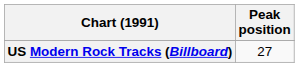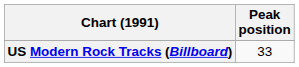 <table class="wikitable plainrowheaders" style="text-align:center">
 <tr>
 <th scope="col">Chart (1991)</th>
 <th scope="col">Peak<br>position</th>
 </tr>
 <tr>
 </tr>
 <tr>
 <th scope="row">US <a href='#'>Modern Rock Tracks</a> (<em><a href='#'>Billboard</a></em>)<br></th>
-<td>27</td>
+<td>33</td>
 </tr>
 </table>
